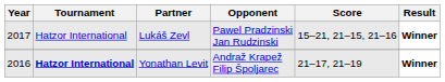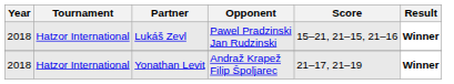 <table class="sortable wikitable" style="font-size: 90%;">
 <tr>
 <th>Year</th>
 <th>Tournament</th>
 <th>Partner</th>
 <th>Opponent</th>
 <th>Score</th>
 <th>Result</th>
 </tr>
 <tr style="background:#E9E9E9">
-<td align="center">2017</td>
+<td align="center">2018</td>
 <td align="left"><a href='#'>Hatzor International</a></td>
 <td align="left"> <a href='#'>Lukáš Zevl</a></td>
 <td align="left"> <a href='#'>Pawel Pradzinski</a> <br>  <a href='#'>Jan Rudzinski</a></td>
 <td align="left">15–21, 21–15, 21–16</td>
 <td style="text-align:left; background:white"> <strong>Winner</strong></td>
 </tr>
 <tr>
 </tr>
 <tr style="background:#E9E9E9">
-<td align="center">2016</td>
-<td align="left"><strong><a href='#'>Hatzor International</a></strong></td>
+<td align="center">2018</td>
+<td align="left"><a href='#'>Hatzor International</a></td>
 <td align="left"> <a href='#'>Yonathan Levit</a></td>
 <td align="left"> <a href='#'>Andraž Krapež</a> <br>  <a href='#'>Filip Špoljarec</a></td>
 <td align="left">21–17, 21–19</td>
 <td style="text-align:left; background:white"> <strong>Winner</strong></td>
 </tr>
 </table>
